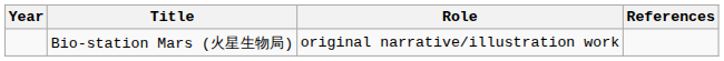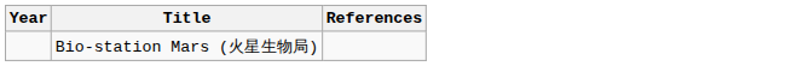 <table class="wikitable">
 <tr>
 <th>Year</th>
 <th>Title</th>
-<th>Role</th>
 <th>References</th>
 </tr>
 <tr>
 <td></td>
 <td>Bio-station Mars (火星生物局)</td>
-<td>original narrative/illustration work</td>
 <td></td>
 </tr>
 </table>
